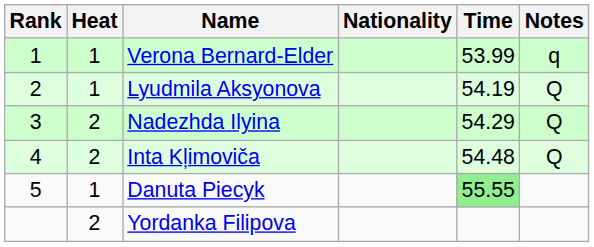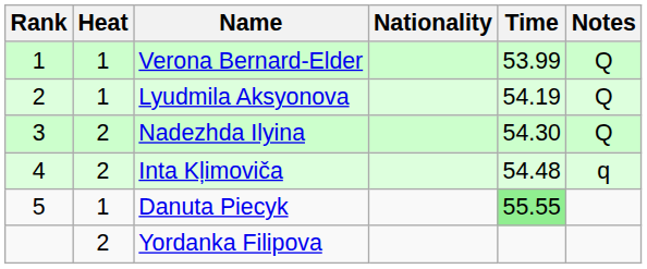 <table class="wikitable sortable" style="text-align:center">
 <tr>
 <th>Rank</th>
 <th>Heat</th>
 <th>Name</th>
 <th>Nationality</th>
 <th>Time</th>
 <th>Notes</th>
 </tr>
 <tr bgcolor=ccffcc>
 <td>1</td>
 <td>1</td>
 <td align="left"><a href='#'>Verona Bernard-Elder</a></td>
 <td align=left></td>
 <td>53.99</td>
-<td>q</td>
+<td>Q</td>
 </tr>
 <tr bgcolor=ddffdd>
 <td>2</td>
 <td>1</td>
 <td align="left"><a href='#'>Lyudmila Aksyonova</a></td>
 <td align=left></td>
 <td>54.19</td>
 <td>Q</td>
 </tr>
 <tr bgcolor=ccffcc>
 <td>3</td>
 <td>2</td>
 <td align="left"><a href='#'>Nadezhda Ilyina</a></td>
 <td align=left></td>
-<td>54.29</td>
+<td>54.30</td>
 <td>Q</td>
 </tr>
 <tr bgcolor=ddffdd>
 <td>4</td>
 <td>2</td>
 <td align="left"><a href='#'>Inta Kļimoviča</a></td>
 <td align=left></td>
 <td>54.48</td>
-<td>Q</td>
+<td>q</td>
 </tr>
 <tr>
 <td>5</td>
 <td>1</td>
 <td align="left"><a href='#'>Danuta Piecyk</a></td>
 <td align=left></td>
 <td style="background: lightgreen;">55.55</td>
 <td></td>
 </tr>
 <tr>
 <td></td>
 <td>2</td>
 <td align="left"><a href='#'>Yordanka Filipova</a></td>
 <td align=left></td>
 <td></td>
 <td></td>
 </tr>
 </table>
